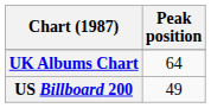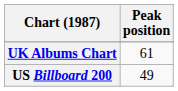 <table class="wikitable sortable plainrowheaders">
 <tr>
 <th scope="col">Chart (1987)</th>
 <th scope="col">Peak<br>position</th>
 </tr>
 <tr>
 </tr>
 <tr>
 <th scope="row"><a href='#'>UK Albums Chart</a></th>
-<td align="center">64</td>
+<td align="center">61</td>
 </tr>
 <tr>
 <th scope="row">US <a href='#'><em>Billboard</em> 200</a></th>
 <td align="center">49</td>
 </tr>
 </table>
